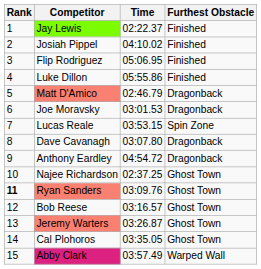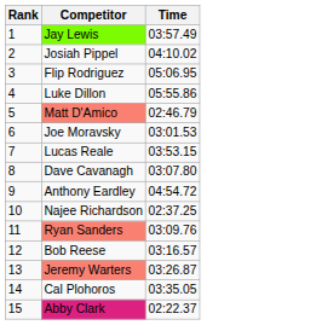 <table class="wikitable sortable mw-collapsible">
 <tr>
 <th>Rank</th>
 <th>Competitor</th>
 <th>Time</th>
-<th>Furthest Obstacle</th>
 </tr>
 <tr>
 <td>1</td>
 <td style="background-color:#7CFC00">Jay Lewis</td>
-<td>02:22.37</td>
-<td>Finished</td>
+<td>03:57.49</td>
 </tr>
 <tr>
 <td>2</td>
 <td>Josiah Pippel</td>
 <td>04:10.02</td>
-<td>Finished</td>
 </tr>
 <tr>
 <td>3</td>
 <td>Flip Rodriguez</td>
 <td>05:06.95</td>
-<td>Finished</td>
 </tr>
 <tr>
 <td>4</td>
 <td>Luke Dillon</td>
 <td>05:55.86</td>
-<td>Finished</td>
 </tr>
 <tr>
 <td>5</td>
 <td style="background-color:#FA8072">Matt D'Amico</td>
 <td>02:46.79</td>
-<td>Dragonback</td>
 </tr>
 <tr>
 <td>6</td>
 <td>Joe Moravsky</td>
 <td>03:01.53</td>
-<td>Dragonback</td>
 </tr>
 <tr>
 <td>7</td>
 <td>Lucas Reale</td>
 <td>03:53.15</td>
-<td>Spin Zone</td>
 </tr>
 <tr>
 <td>8</td>
 <td>Dave Cavanagh</td>
 <td>03:07.80</td>
-<td>Dragonback</td>
 </tr>
 <tr>
 <td>9</td>
 <td>Anthony Eardley</td>
 <td>04:54.72</td>
-<td>Dragonback</td>
 </tr>
 <tr>
 <td>10</td>
 <td>Najee Richardson</td>
 <td>02:37.25</td>
-<td>Ghost Town</td>
 </tr>
 <tr>
-<td><strong>11</strong></td>
+<td>11</td>
 <td style="background-color:#FA8072">Ryan Sanders</td>
 <td>03:09.76</td>
-<td>Ghost Town</td>
 </tr>
 <tr>
 <td>12</td>
 <td>Bob Reese</td>
 <td>03:16.57</td>
-<td>Ghost Town</td>
 </tr>
 <tr>
 <td>13</td>
 <td style="background-color:#FA8072">Jeremy Warters</td>
 <td>03:26.87</td>
-<td>Ghost Town</td>
 </tr>
 <tr>
 <td>14</td>
 <td>Cal Plohoros</td>
 <td>03:35.05</td>
-<td>Ghost Town</td>
 </tr>
 <tr>
 <td>15</td>
 <td style="background-color:#DD2181">Abby Clark</td>
-<td>03:57.49</td>
-<td>Warped Wall</td>
+<td>02:22.37</td>
 </tr>
 </table>
